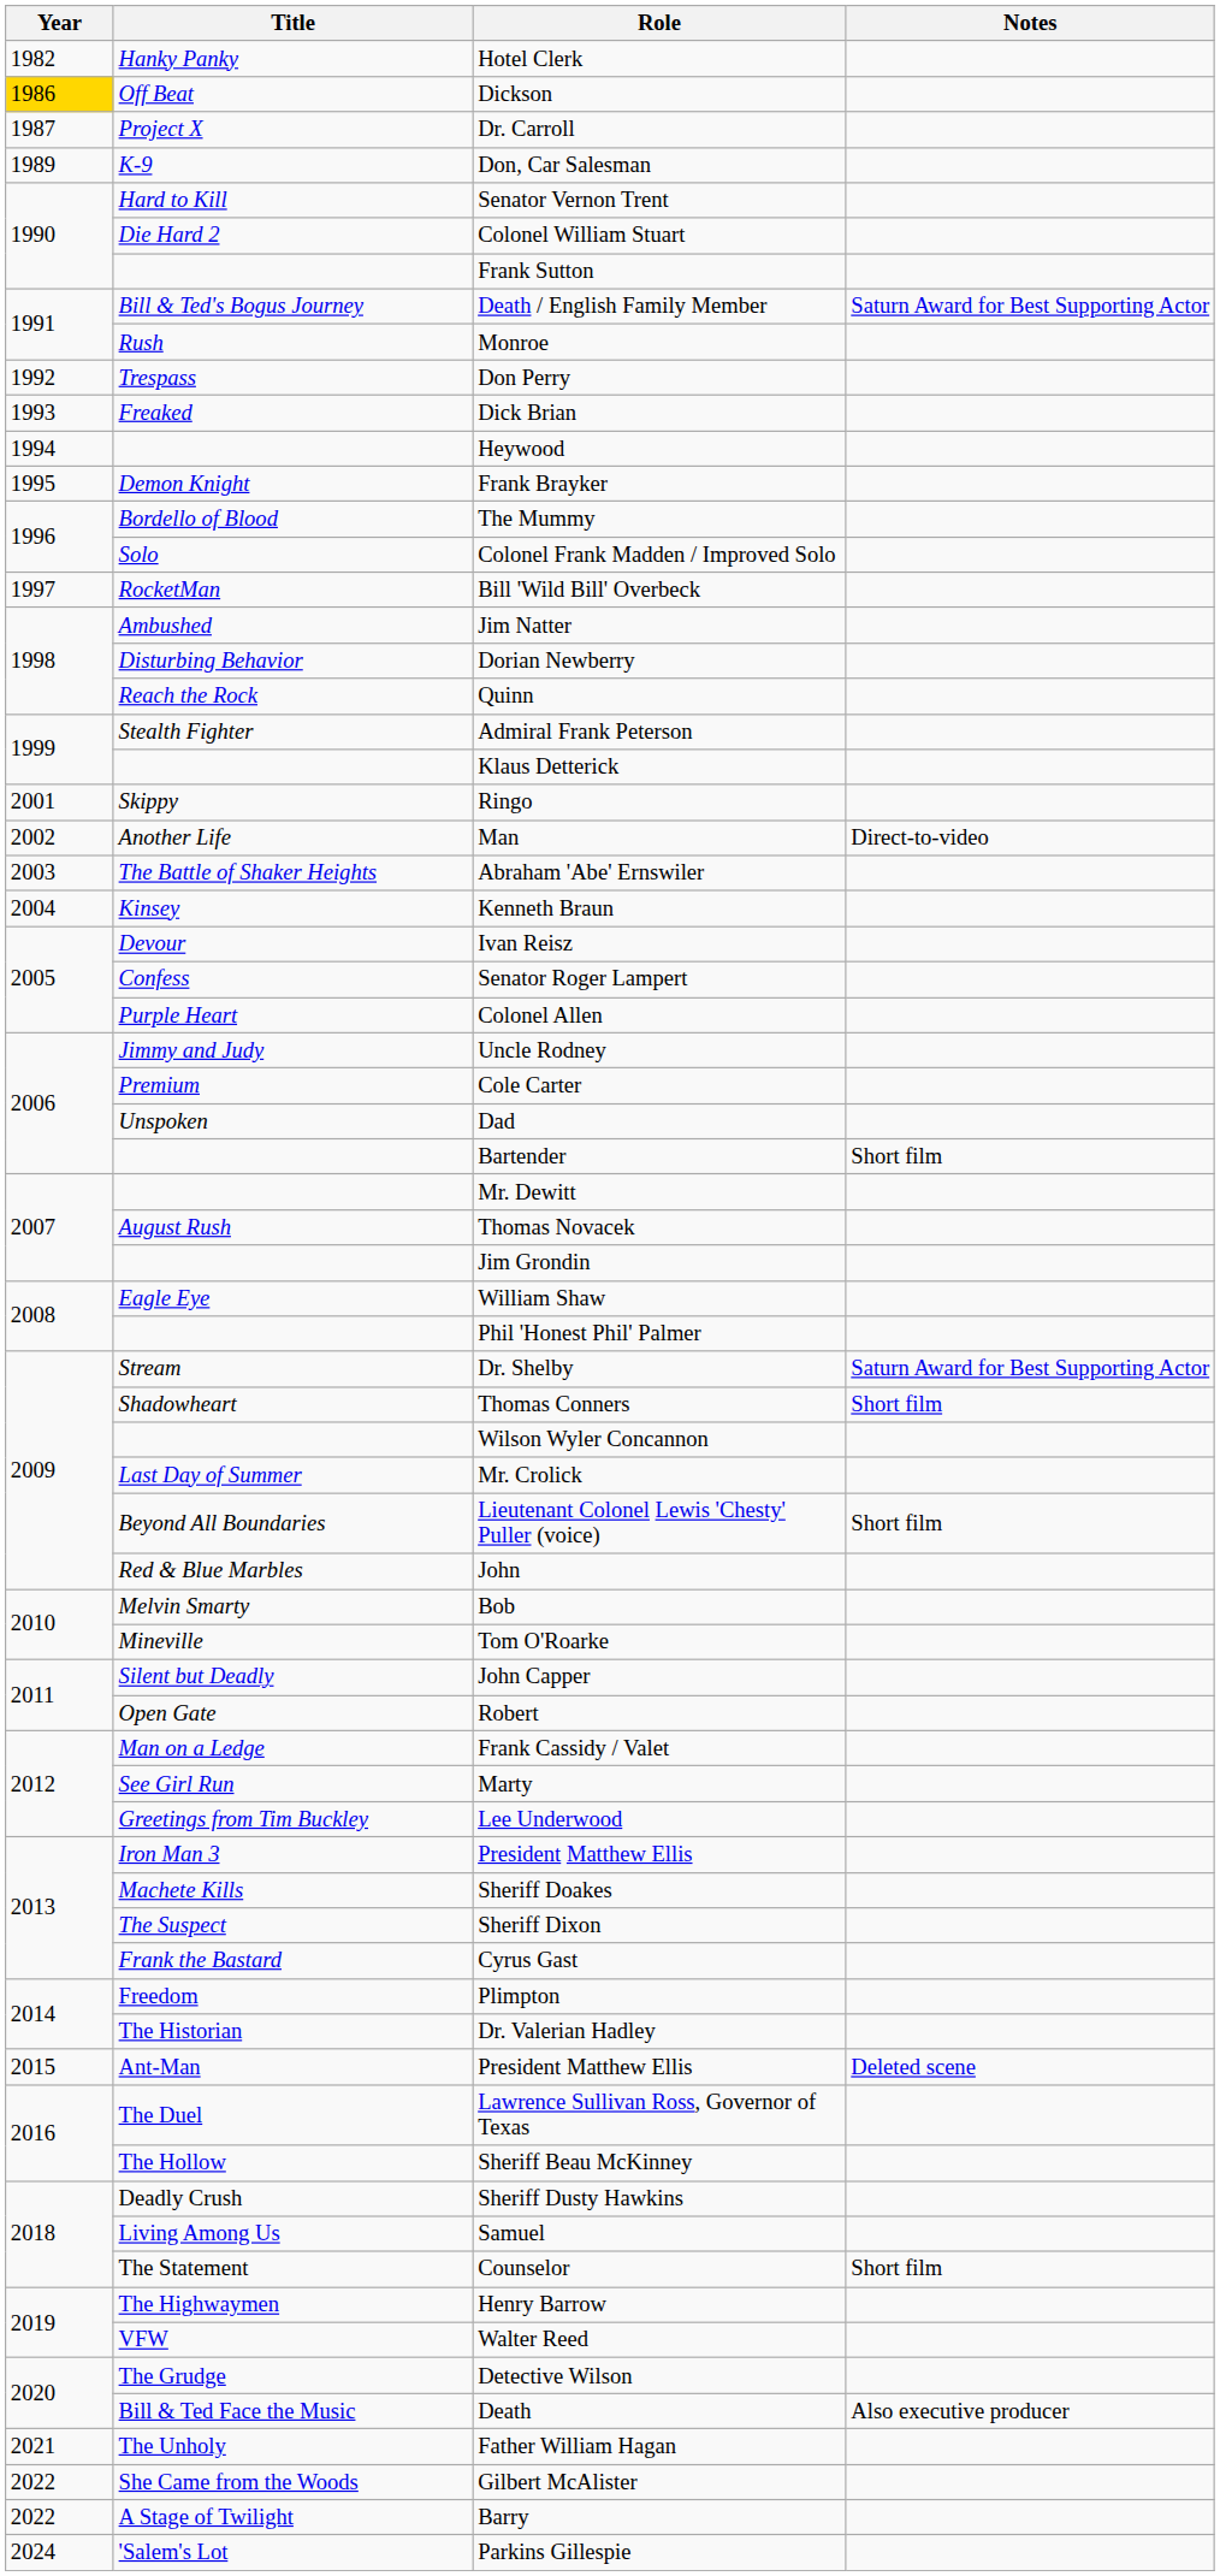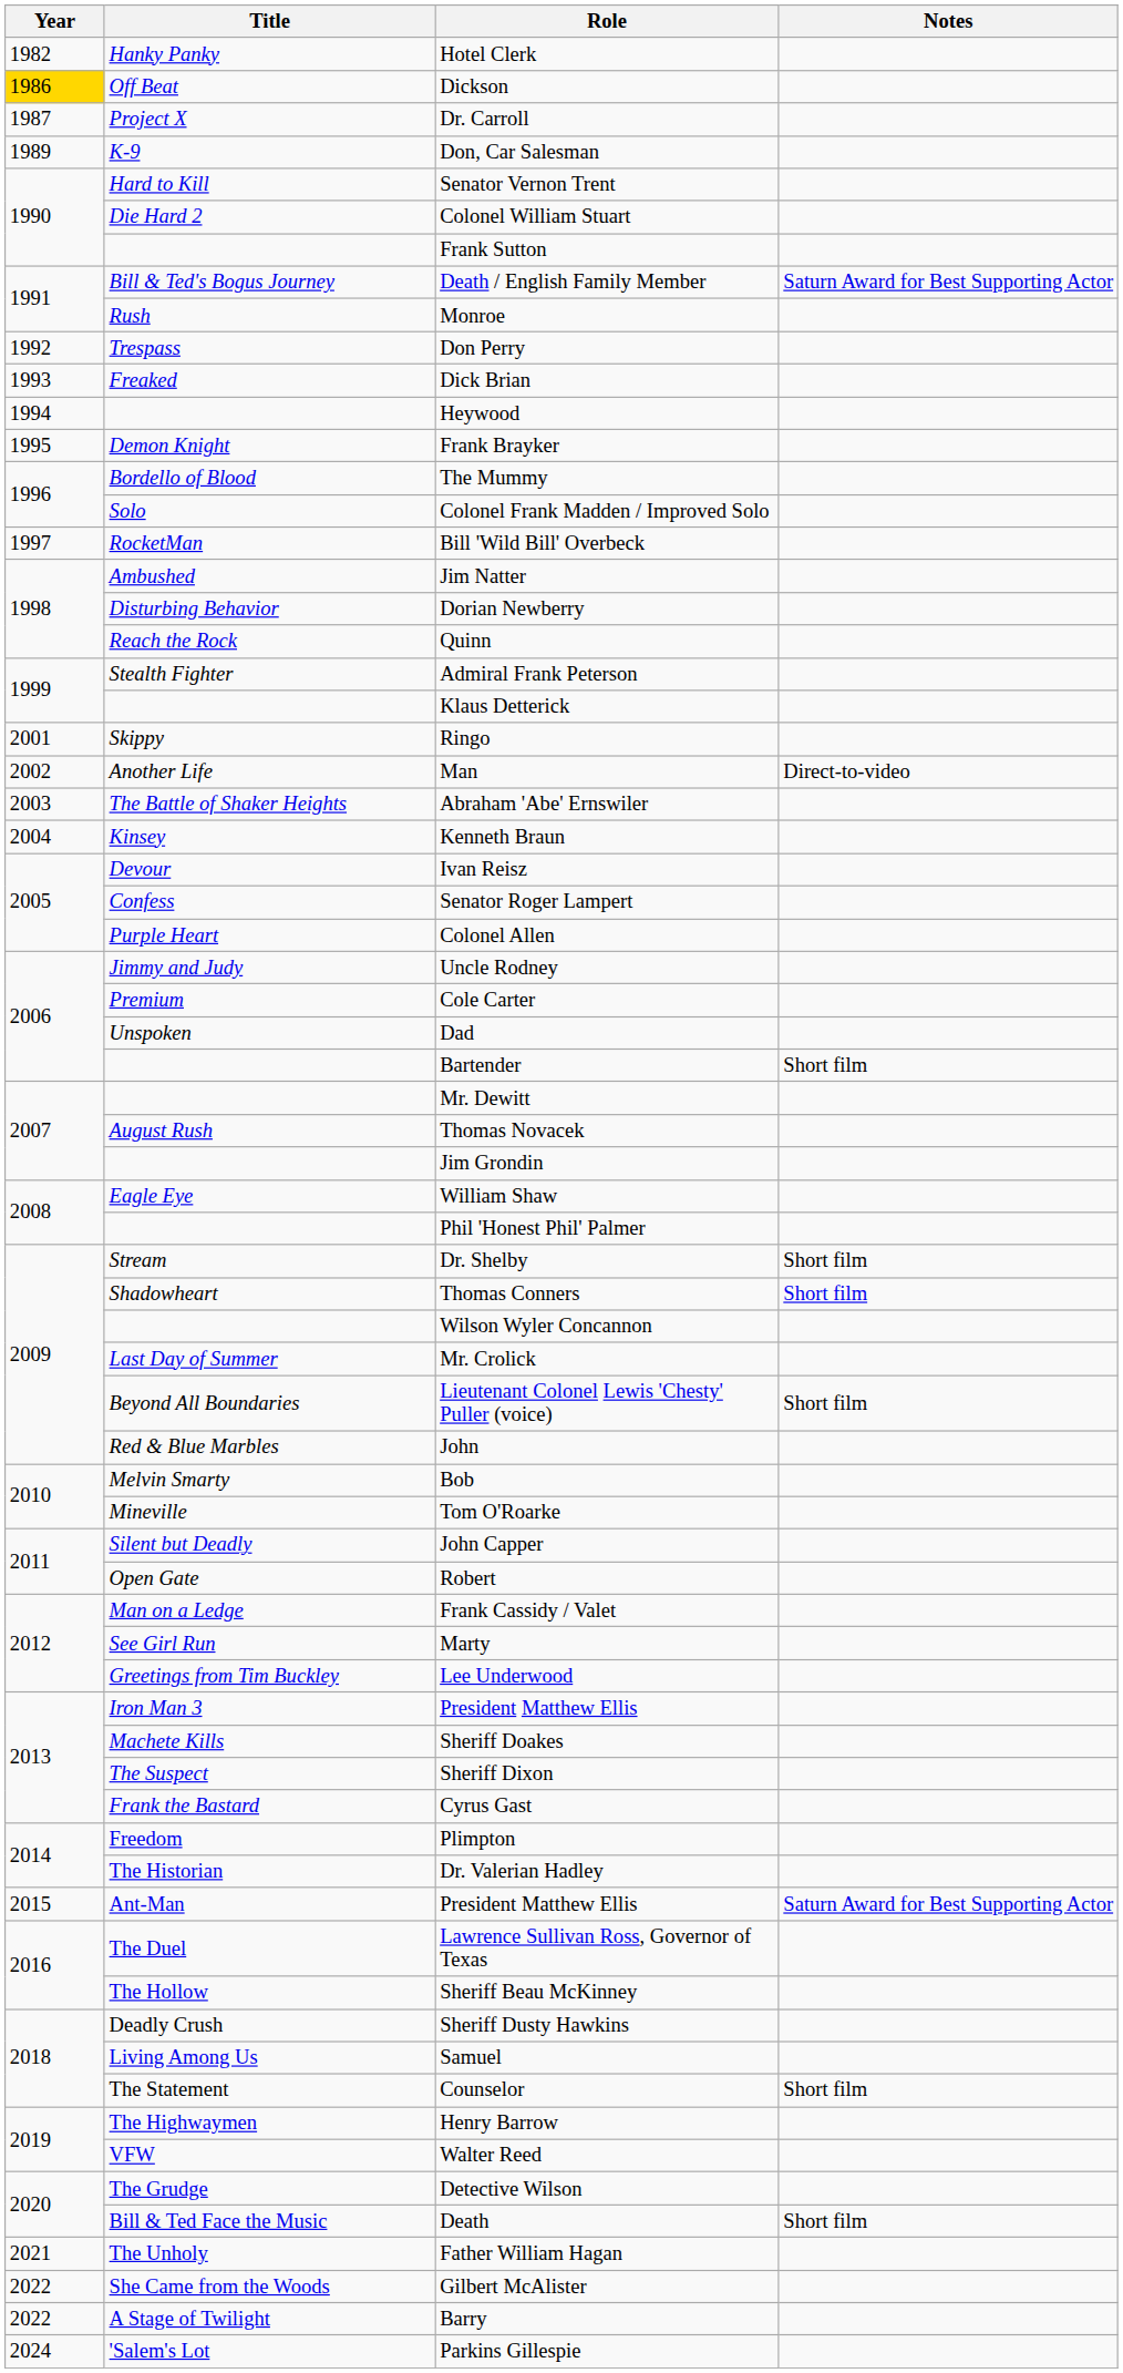 <table class="wikitable sortable">
 <tr>
 <th style="width:70px;">Year</th>
 <th style="width:250px;">Title</th>
 <th style="width:260px;">Role</th>
 <th class="unsortable">Notes</th>
 </tr>
 <tr>
 <td>1982</td>
 <td><em><a href='#'>Hanky Panky</a></em></td>
 <td>Hotel Clerk</td>
 <td></td>
 </tr>
 <tr>
 <td style="background: gold;">1986</td>
 <td><em><a href='#'>Off Beat</a></em></td>
 <td>Dickson</td>
 <td></td>
 </tr>
 <tr>
 <td>1987</td>
 <td><em><a href='#'>Project X</a></em></td>
 <td>Dr. Carroll</td>
 <td></td>
 </tr>
 <tr>
 <td>1989</td>
 <td><em><a href='#'>K-9</a></em></td>
 <td>Don, Car Salesman</td>
 <td></td>
 </tr>
 <tr>
 <td rowspan="3">1990</td>
 <td><em><a href='#'>Hard to Kill</a></em></td>
 <td>Senator Vernon Trent</td>
 <td></td>
 </tr>
 <tr>
 <td><em><a href='#'>Die Hard 2</a></em></td>
 <td>Colonel William Stuart</td>
 <td></td>
 </tr>
 <tr>
 <td><em></em></td>
 <td>Frank Sutton</td>
 <td></td>
 </tr>
 <tr>
 <td rowspan="2">1991</td>
 <td><em><a href='#'>Bill & Ted's Bogus Journey</a></em></td>
 <td><a href='#'>Death</a> / English Family Member</td>
 <td><a href='#'>Saturn Award for Best Supporting Actor</a></td>
 </tr>
 <tr>
 <td><em><a href='#'>Rush</a></em></td>
 <td>Monroe</td>
 <td></td>
 </tr>
 <tr>
 <td>1992</td>
 <td><em><a href='#'>Trespass</a></em></td>
 <td>Don Perry</td>
 <td></td>
 </tr>
 <tr>
 <td>1993</td>
 <td><em><a href='#'>Freaked</a></em></td>
 <td>Dick Brian</td>
 <td></td>
 </tr>
 <tr>
 <td>1994</td>
 <td><em></em></td>
 <td>Heywood</td>
 <td></td>
 </tr>
 <tr>
 <td>1995</td>
 <td><em><a href='#'>Demon Knight</a></em></td>
 <td>Frank Brayker</td>
 <td></td>
 </tr>
 <tr>
 <td rowspan="2">1996</td>
 <td><em><a href='#'>Bordello of Blood</a></em></td>
 <td>The Mummy</td>
 <td></td>
 </tr>
 <tr>
 <td><em><a href='#'>Solo</a></em></td>
 <td>Colonel Frank Madden / Improved Solo</td>
 <td></td>
 </tr>
 <tr>
 <td>1997</td>
 <td><em><a href='#'>RocketMan</a></em></td>
 <td>Bill 'Wild Bill' Overbeck</td>
 <td></td>
 </tr>
 <tr>
 <td rowspan="3">1998</td>
 <td><em><a href='#'>Ambushed</a></em></td>
 <td>Jim Natter</td>
 <td></td>
 </tr>
 <tr>
 <td><em><a href='#'>Disturbing Behavior</a></em></td>
 <td>Dorian Newberry</td>
 <td></td>
 </tr>
 <tr>
 <td><em><a href='#'>Reach the Rock</a></em></td>
 <td>Quinn</td>
 <td></td>
 </tr>
 <tr>
 <td rowspan="2">1999</td>
 <td><em>Stealth Fighter</em></td>
 <td>Admiral Frank Peterson</td>
 <td></td>
 </tr>
 <tr>
 <td><em></em></td>
 <td>Klaus Detterick</td>
 <td></td>
 </tr>
 <tr>
 <td>2001</td>
 <td><em>Skippy</em></td>
 <td>Ringo</td>
 <td></td>
 </tr>
 <tr>
 <td>2002</td>
 <td><em>Another Life</em></td>
 <td>Man</td>
 <td>Direct-to-video</td>
 </tr>
 <tr>
 <td>2003</td>
 <td><em><a href='#'>The Battle of Shaker Heights</a></em></td>
 <td>Abraham 'Abe' Ernswiler</td>
 <td></td>
 </tr>
 <tr>
 <td>2004</td>
 <td><em><a href='#'>Kinsey</a></em></td>
 <td>Kenneth Braun</td>
 <td></td>
 </tr>
 <tr>
 <td rowspan="3">2005</td>
 <td><em><a href='#'>Devour</a></em></td>
 <td>Ivan Reisz</td>
 <td></td>
 </tr>
 <tr>
 <td><em><a href='#'>Confess</a></em></td>
 <td>Senator Roger Lampert</td>
 <td></td>
 </tr>
 <tr>
 <td><em><a href='#'>Purple Heart</a></em></td>
 <td>Colonel Allen</td>
 <td></td>
 </tr>
 <tr>
 <td rowspan="4">2006</td>
 <td><em><a href='#'>Jimmy and Judy</a></em></td>
 <td>Uncle Rodney</td>
 <td></td>
 </tr>
 <tr>
 <td><em><a href='#'>Premium</a></em></td>
 <td>Cole Carter</td>
 <td></td>
 </tr>
 <tr>
 <td><em>Unspoken</em></td>
 <td>Dad</td>
 <td></td>
 </tr>
 <tr>
 <td><em></em></td>
 <td>Bartender</td>
 <td>Short film</td>
 </tr>
 <tr>
 <td rowspan="3">2007</td>
 <td><em></em></td>
 <td>Mr. Dewitt</td>
 <td></td>
 </tr>
 <tr>
 <td><em><a href='#'>August Rush</a></em></td>
 <td>Thomas Novacek</td>
 <td></td>
 </tr>
 <tr>
 <td><em></em></td>
 <td>Jim Grondin</td>
 <td></td>
 </tr>
 <tr>
 <td rowspan="2">2008</td>
 <td><em><a href='#'>Eagle Eye</a></em></td>
 <td>William Shaw</td>
 <td></td>
 </tr>
 <tr>
 <td><em></em></td>
 <td>Phil 'Honest Phil' Palmer</td>
 <td></td>
 </tr>
 <tr>
 <td rowspan="6">2009</td>
 <td><em>Stream</em></td>
 <td>Dr. Shelby</td>
-<td><a href='#'>Saturn Award for Best Supporting Actor</a></td>
+<td>Short film</td>
 </tr>
 <tr>
 <td><em>Shadowheart</em></td>
 <td>Thomas Conners</td>
 <td><a href='#'>Short film</a></td>
 </tr>
 <tr>
 <td><em></em></td>
 <td>Wilson Wyler Concannon</td>
 <td></td>
 </tr>
 <tr>
 <td><em><a href='#'>Last Day of Summer</a></em></td>
 <td>Mr. Crolick</td>
 <td></td>
 </tr>
 <tr>
 <td><em>Beyond All Boundaries</em></td>
 <td><a href='#'>Lieutenant Colonel</a> <a href='#'>Lewis 'Chesty' Puller</a> (voice)</td>
 <td>Short film</td>
 </tr>
 <tr>
 <td><em>Red & Blue Marbles</em></td>
 <td>John</td>
 <td></td>
 </tr>
 <tr>
 <td rowspan="2">2010</td>
 <td><em>Melvin Smarty</em></td>
 <td>Bob</td>
 <td></td>
 </tr>
 <tr>
 <td><em>Mineville</em></td>
 <td>Tom O'Roarke</td>
 <td></td>
 </tr>
 <tr>
 <td rowspan="2">2011</td>
 <td><em><a href='#'>Silent but Deadly</a></em></td>
 <td>John Capper</td>
 <td></td>
 </tr>
 <tr>
 <td><em>Open Gate</em></td>
 <td>Robert</td>
 <td></td>
 </tr>
 <tr>
 <td rowspan="3">2012</td>
 <td><em><a href='#'>Man on a Ledge</a></em></td>
 <td>Frank Cassidy / Valet</td>
 <td></td>
 </tr>
 <tr>
 <td><em><a href='#'>See Girl Run</a></em></td>
 <td>Marty</td>
 <td></td>
 </tr>
 <tr>
 <td><em><a href='#'>Greetings from Tim Buckley</a></em></td>
 <td><a href='#'>Lee Underwood</a></td>
 <td></td>
 </tr>
 <tr>
 <td rowspan="4">2013</td>
 <td><em><a href='#'>Iron Man 3</a></em></td>
 <td><a href='#'>President</a> <a href='#'>Matthew Ellis</a></td>
 <td></td>
 </tr>
 <tr>
 <td><em><a href='#'>Machete Kills</a></em></td>
 <td>Sheriff Doakes</td>
 <td></td>
 </tr>
 <tr>
 <td><em><a href='#'>The Suspect</a></em></td>
 <td>Sheriff Dixon</td>
 <td></td>
 </tr>
 <tr>
 <td><em><a href='#'>Frank the Bastard</a></td>
 <td>Cyrus Gast</td>
 <td></td>
 </tr>
 <tr>
 <td rowspan="2">2014</td>
 <td></em><a href='#'>Freedom</a><em></td>
 <td>Plimpton</td>
 <td></td>
 </tr>
 <tr>
 <td><a href='#'></em>The Historian<em></a></td>
 <td>Dr. Valerian Hadley</td>
 <td></td>
 </tr>
 <tr>
 <td>2015</td>
 <td></em><a href='#'>Ant-Man</a><em></td>
 <td>President Matthew Ellis</td>
-<td><a href='#'>Deleted scene</a></td>
+<td><a href='#'>Saturn Award for Best Supporting Actor</a></td>
 </tr>
 <tr>
 <td rowspan="2">2016</td>
 <td></em><a href='#'>The Duel</a><em></td>
 <td><a href='#'>Lawrence Sullivan Ross</a>, Governor of Texas</td>
 <td></td>
 </tr>
 <tr>
 <td></em><a href='#'>The Hollow</a><em></td>
 <td>Sheriff Beau McKinney</td>
 <td></td>
 </tr>
 <tr>
 <td rowspan="3">2018</td>
 <td></em>Deadly Crush<em></td>
 <td>Sheriff Dusty Hawkins</td>
 <td></td>
 </tr>
 <tr>
 <td></em><a href='#'>Living Among Us</a><em></td>
 <td>Samuel</td>
 <td></td>
 </tr>
 <tr>
 <td></em>The Statement<em></td>
 <td>Counselor</td>
 <td>Short film</td>
 </tr>
 <tr>
 <td rowspan="2">2019</td>
 <td></em><a href='#'>The Highwaymen</a><em></td>
 <td>Henry Barrow</td>
 <td></td>
 </tr>
 <tr>
 <td></em><a href='#'>VFW</a> <em></td>
 <td>Walter Reed</td>
 <td></td>
 </tr>
 <tr>
 <td rowspan="2">2020</td>
 <td></em><a href='#'>The Grudge</a><em></td>
 <td>Detective Wilson</td>
 <td></td>
 </tr>
 <tr>
 <td></em><a href='#'>Bill & Ted Face the Music</a><em></td>
 <td>Death</td>
-<td>Also executive producer</td>
+<td>Short film</td>
 </tr>
 <tr>
 <td>2021</td>
 <td></em><a href='#'>The Unholy</a><em></td>
 <td>Father William Hagan</td>
 <td></td>
 </tr>
 <tr>
 <td>2022</td>
 <td></em><a href='#'>She Came from the Woods</a><em></td>
 <td>Gilbert McAlister</td>
 <td></td>
 </tr>
 <tr>
 <td>2022</td>
 <td></em><a href='#'>A Stage of Twilight</a><em></td>
 <td>Barry</td>
 <td></td>
 </tr>
 <tr>
 <td>2024</td>
 <td></em><a href='#'>'Salem's Lot</a><em></td>
 <td>Parkins Gillespie</td>
 <td></td>
 </tr>
 </table>
